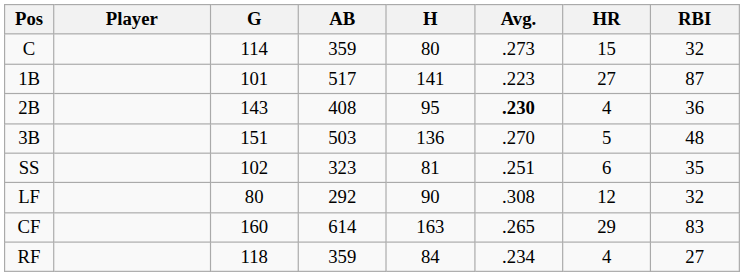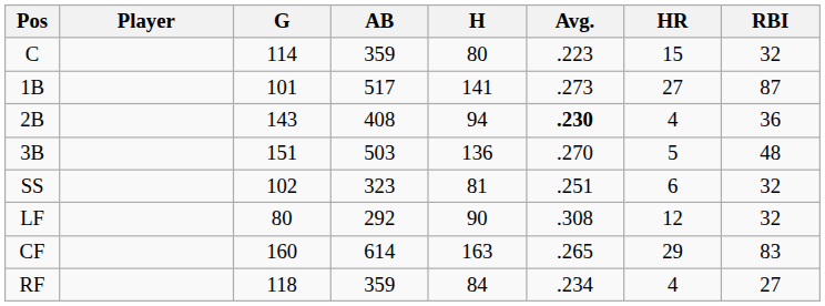 <table class="wikitable sortable">
 <tr>
 <th bgcolor="#DDDDFF" width="5%">Pos</th>
 <th bgcolor="#DDDDFF" width="16%">Player</th>
 <th bgcolor="#DDDDFF" width="9%">G</th>
 <th bgcolor="#DDDDFF" width="9%">AB</th>
 <th bgcolor="#DDDDFF" width="9%">H</th>
 <th bgcolor="#DDDDFF" width="9%">Avg.</th>
 <th bgcolor="#DDDDFF" width="9%">HR</th>
 <th bgcolor="#DDDDFF" width="9%">RBI</th>
 </tr>
 <tr align="center">
 <td>C</td>
 <td></td>
 <td>114</td>
 <td>359</td>
 <td>80</td>
-<td>.273</td>
+<td>.223</td>
 <td>15</td>
 <td>32</td>
 </tr>
 <tr align="center">
 <td>1B</td>
 <td></td>
 <td>101</td>
 <td>517</td>
 <td>141</td>
-<td>.223</td>
+<td>.273</td>
 <td>27</td>
 <td>87</td>
 </tr>
 <tr align="center">
 <td>2B</td>
 <td></td>
 <td>143</td>
 <td>408</td>
-<td>95</td>
+<td>94</td>
 <td><strong>.230</strong></td>
 <td>4</td>
 <td>36</td>
 </tr>
 <tr align="center">
 <td>3B</td>
 <td></td>
 <td>151</td>
 <td>503</td>
 <td>136</td>
 <td>.270</td>
 <td>5</td>
 <td>48</td>
 </tr>
 <tr align="center">
 <td>SS</td>
 <td></td>
 <td>102</td>
 <td>323</td>
 <td>81</td>
 <td>.251</td>
 <td>6</td>
-<td>35</td>
+<td>32</td>
 </tr>
 <tr align="center">
 <td>LF</td>
 <td></td>
 <td>80</td>
 <td>292</td>
 <td>90</td>
 <td>.308</td>
 <td>12</td>
 <td>32</td>
 </tr>
 <tr align="center">
 <td>CF</td>
 <td></td>
 <td>160</td>
 <td>614</td>
 <td>163</td>
 <td>.265</td>
 <td>29</td>
 <td>83</td>
 </tr>
 <tr align="center">
 <td>RF</td>
 <td></td>
 <td>118</td>
 <td>359</td>
 <td>84</td>
 <td>.234</td>
 <td>4</td>
 <td>27</td>
 </tr>
 </table>
